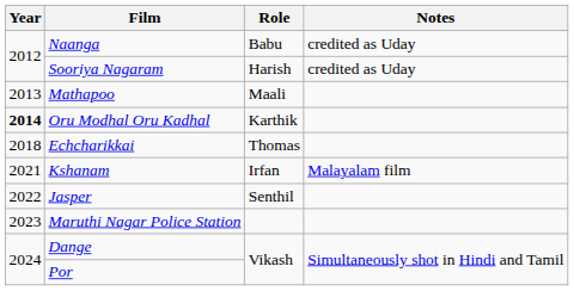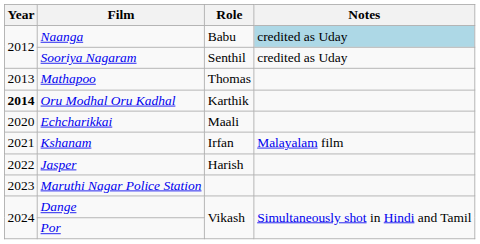 <table class="wikitable sortable">
 <tr>
 <th>Year</th>
 <th>Film</th>
 <th>Role</th>
 <th>Notes</th>
 </tr>
 <tr>
 <td rowspan="2">2012</td>
 <td><em><a href='#'>Naanga</a></em></td>
 <td>Babu</td>
-<td>credited as Uday</td>
+<td style="background: lightblue;">credited as Uday</td>
 </tr>
 <tr>
 <td><em><a href='#'>Sooriya Nagaram</a></em></td>
-<td>Harish</td>
+<td>Senthil</td>
 <td>credited as Uday</td>
 </tr>
 <tr>
 <td>2013</td>
 <td><em><a href='#'>Mathapoo</a></em></td>
-<td>Maali</td>
+<td>Thomas</td>
 <td></td>
 </tr>
 <tr>
 <td><strong>2014</strong></td>
 <td><em><a href='#'>Oru Modhal Oru Kadhal</a></em></td>
 <td>Karthik</td>
 <td></td>
 </tr>
 <tr>
-<td>2018</td>
+<td>2020</td>
 <td><em><a href='#'>Echcharikkai</a></em></td>
-<td>Thomas</td>
+<td>Maali</td>
 <td></td>
 </tr>
 <tr>
 <td>2021</td>
 <td><em><a href='#'>Kshanam</a></em></td>
 <td>Irfan</td>
 <td><a href='#'>Malayalam</a> film</td>
 </tr>
 <tr>
 <td>2022</td>
 <td><em><a href='#'>Jasper</a></em></td>
-<td>Senthil</td>
+<td>Harish</td>
 <td></td>
 </tr>
 <tr>
 <td>2023</td>
 <td><em><a href='#'>Maruthi Nagar Police Station</a></em></td>
 <td></td>
 <td></td>
 </tr>
 <tr>
 <td rowspan="2">2024</td>
 <td><em><a href='#'>Dange</a></em></td>
 <td rowspan="2">Vikash</td>
 <td rowspan="2"><a href='#'>Simultaneously shot</a> in <a href='#'>Hindi</a> and Tamil</td>
 </tr>
 <tr>
 <td><em><a href='#'>Por</a></em></td>
 </tr>
 </table>
